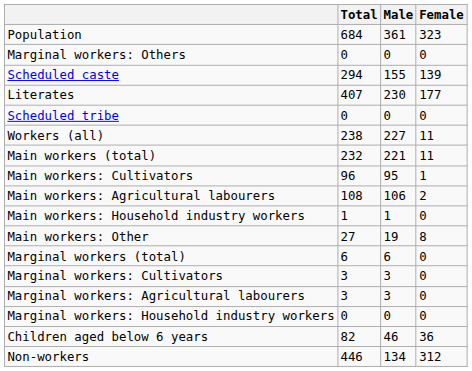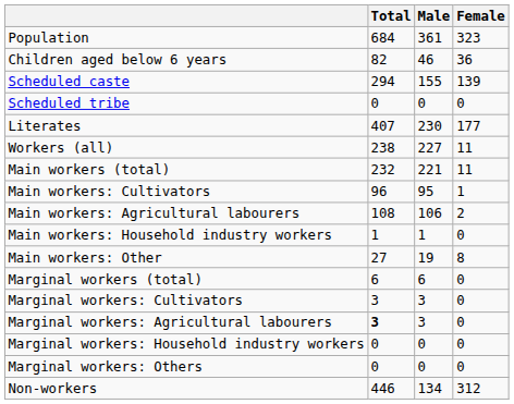 <table class="wikitable sortable">
 <tr>
 <th></th>
 <th>Total</th>
 <th>Male</th>
 <th>Female</th>
 </tr>
 <tr>
 <td>Population</td>
 <td>684</td>
 <td>361</td>
 <td>323</td>
 </tr>
 <tr>
-<td>Marginal workers: Others</td>
-<td>0</td>
-<td>0</td>
-<td>0</td>
+<td>Children aged below 6 years</td>
+<td>82</td>
+<td>46</td>
+<td>36</td>
 </tr>
 <tr>
 <td><a href='#'>Scheduled caste</a></td>
 <td>294</td>
 <td>155</td>
 <td>139</td>
 </tr>
 <tr>
+<td><a href='#'>Scheduled tribe</a></td>
+<td>0</td>
+<td>0</td>
+<td>0</td>
+</tr>
+<tr>
 <td>Literates</td>
 <td>407</td>
 <td>230</td>
 <td>177</td>
-</tr>
-<tr>
-<td><a href='#'>Scheduled tribe</a></td>
-<td>0</td>
-<td>0</td>
-<td>0</td>
 </tr>
 <tr>
 <td>Workers (all)</td>
 <td>238</td>
 <td>227</td>
 <td>11</td>
 </tr>
 <tr>
 <td>Main workers (total)</td>
 <td>232</td>
 <td>221</td>
 <td>11</td>
 </tr>
 <tr>
 <td>Main workers: Cultivators</td>
 <td>96</td>
 <td>95</td>
 <td>1</td>
 </tr>
 <tr>
 <td>Main workers: Agricultural labourers</td>
 <td>108</td>
 <td>106</td>
 <td>2</td>
 </tr>
 <tr>
 <td>Main workers: Household industry workers</td>
 <td>1</td>
 <td>1</td>
 <td>0</td>
 </tr>
 <tr>
 <td>Main workers: Other</td>
 <td>27</td>
 <td>19</td>
 <td>8</td>
 </tr>
 <tr>
 <td>Marginal workers (total)</td>
 <td>6</td>
 <td>6</td>
 <td>0</td>
 </tr>
 <tr>
 <td>Marginal workers: Cultivators</td>
 <td>3</td>
 <td>3</td>
 <td>0</td>
 </tr>
 <tr>
 <td>Marginal workers: Agricultural labourers</td>
-<td>3</td>
+<td><strong>3</strong></td>
 <td>3</td>
 <td>0</td>
 </tr>
 <tr>
 <td>Marginal workers: Household industry workers</td>
 <td>0</td>
 <td>0</td>
 <td>0</td>
 </tr>
 <tr>
-<td>Children aged below 6 years</td>
-<td>82</td>
-<td>46</td>
-<td>36</td>
+<td>Marginal workers: Others</td>
+<td>0</td>
+<td>0</td>
+<td>0</td>
 </tr>
 <tr>
 <td>Non-workers</td>
 <td>446</td>
 <td>134</td>
 <td>312</td>
 </tr>
 </table>
